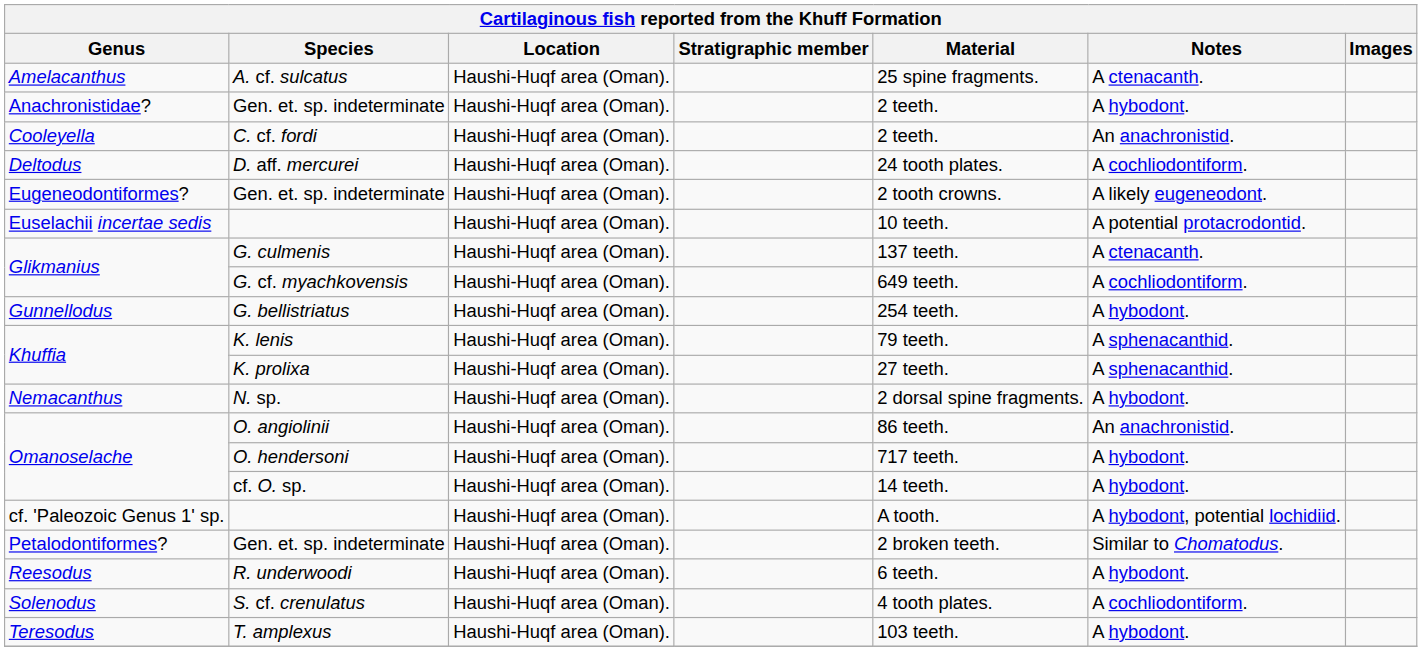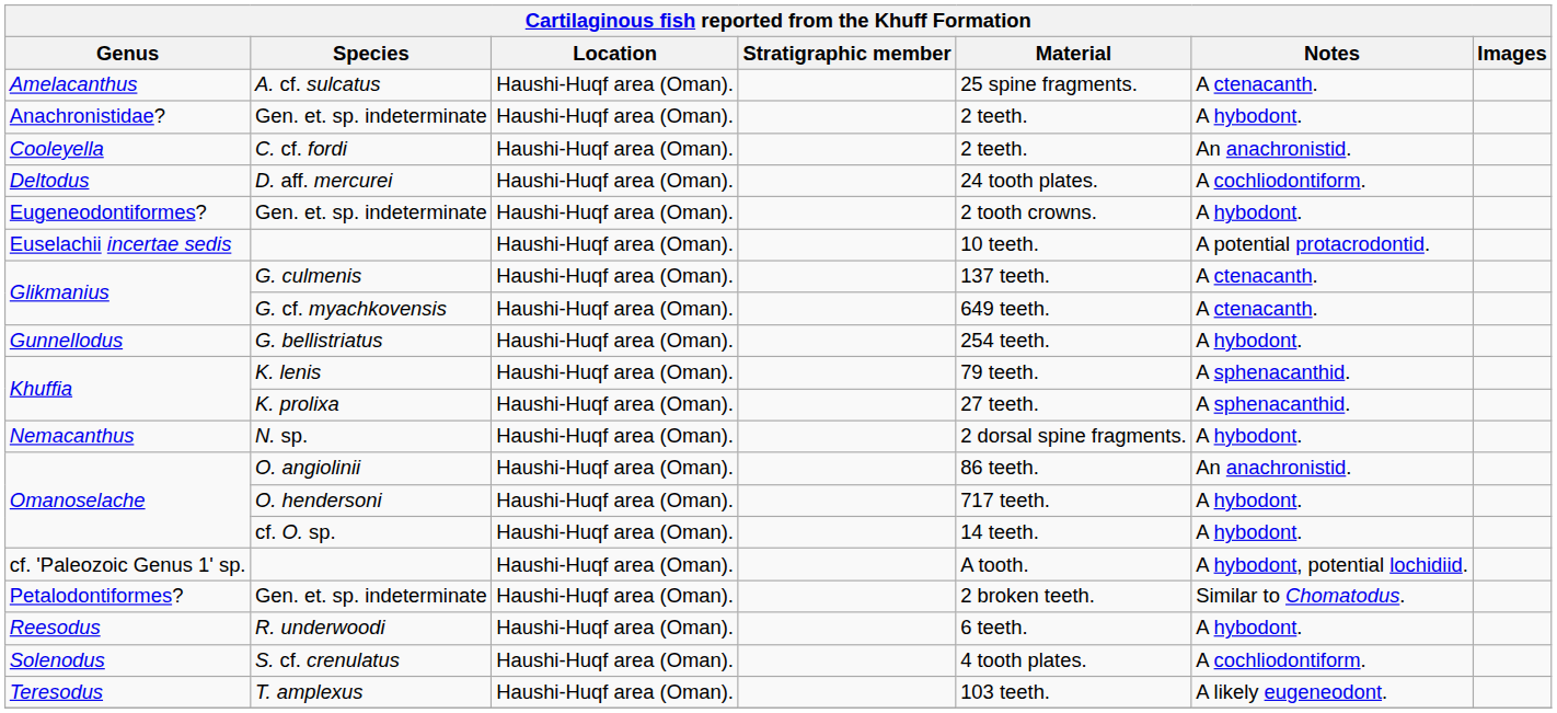 <table class="wikitable" align="center">
 <tr>
 <th colspan="7" align="center"><strong><a href='#'>Cartilaginous fish</a> reported from the Khuff Formation</strong></th>
 </tr>
 <tr>
 <th>Genus</th>
 <th>Species</th>
 <th>Location</th>
 <th><strong>Stratigraphic member</strong></th>
 <th><strong>Material</strong></th>
 <th>Notes</th>
 <th>Images</th>
 </tr>
 <tr>
 <td><em><a href='#'>Amelacanthus</a></em></td>
 <td><em>A.</em> cf. <em>sulcatus</em></td>
 <td>Haushi-Huqf area (Oman).</td>
 <td></td>
 <td>25 spine fragments.</td>
 <td>A <a href='#'>ctenacanth</a>.</td>
 <td></td>
 </tr>
 <tr>
 <td><a href='#'>Anachronistidae</a>?</td>
 <td>Gen. et. sp. indeterminate</td>
 <td>Haushi-Huqf area (Oman).</td>
 <td></td>
 <td>2 teeth.</td>
 <td>A <a href='#'>hybodont</a>.</td>
 <td></td>
 </tr>
 <tr>
 <td><em><a href='#'>Cooleyella</a></em></td>
 <td><em>C.</em> cf. <em>fordi</em></td>
 <td>Haushi-Huqf area (Oman).</td>
 <td></td>
 <td>2 teeth.</td>
 <td>An <a href='#'>anachronistid</a>.</td>
 <td></td>
 </tr>
 <tr>
 <td><em><a href='#'>Deltodus</a></em></td>
 <td><em>D.</em> aff. <em>mercurei</em></td>
 <td>Haushi-Huqf area (Oman).</td>
 <td></td>
 <td>24 tooth plates.</td>
 <td>A <a href='#'>cochliodontiform</a>.</td>
 <td></td>
 </tr>
 <tr>
 <td><a href='#'>Eugeneodontiformes</a>?</td>
 <td>Gen. et. sp. indeterminate</td>
 <td>Haushi-Huqf area (Oman).</td>
 <td></td>
 <td>2 tooth crowns.</td>
-<td>A likely <a href='#'>eugeneodont</a>.</td>
+<td>A <a href='#'>hybodont</a>.</td>
 <td></td>
 </tr>
 <tr>
 <td><a href='#'>Euselachii</a> <em><a href='#'>incertae sedis</a></em></td>
 <td></td>
 <td>Haushi-Huqf area (Oman).</td>
 <td></td>
 <td>10 teeth.</td>
 <td>A potential <a href='#'>protacrodontid</a>.</td>
 <td></td>
 </tr>
 <tr>
 <td rowspan="2"><em><a href='#'>Glikmanius</a></em></td>
 <td><em>G. culmenis</em></td>
 <td>Haushi-Huqf area (Oman).</td>
 <td></td>
 <td>137 teeth.</td>
 <td>A <a href='#'>ctenacanth</a>.</td>
 <td></td>
 </tr>
 <tr>
 <td><em>G.</em> cf. <em>myachkovensis</em></td>
 <td>Haushi-Huqf area (Oman).</td>
 <td></td>
 <td>649 teeth.</td>
-<td>A <a href='#'>cochliodontiform</a>.</td>
+<td>A <a href='#'>ctenacanth</a>.</td>
 <td></td>
 </tr>
 <tr>
 <td><em><a href='#'>Gunnellodus</a></em></td>
 <td><em>G. bellistriatus</em></td>
 <td>Haushi-Huqf area (Oman).</td>
 <td></td>
 <td>254 teeth.</td>
 <td>A <a href='#'>hybodont</a>.</td>
 <td></td>
 </tr>
 <tr>
 <td rowspan="2"><em><a href='#'>Khuffia</a></em></td>
 <td><em>K. lenis</em></td>
 <td>Haushi-Huqf area (Oman).</td>
 <td></td>
 <td>79 teeth.</td>
 <td>A <a href='#'>sphenacanthid</a>.</td>
 <td></td>
 </tr>
 <tr>
 <td><em>K. prolixa</em></td>
 <td>Haushi-Huqf area (Oman).</td>
 <td></td>
 <td>27 teeth.</td>
 <td>A <a href='#'>sphenacanthid</a>.</td>
 <td></td>
 </tr>
 <tr>
 <td><em><a href='#'>Nemacanthus</a></em></td>
 <td><em>N.</em> sp.</td>
 <td>Haushi-Huqf area (Oman).</td>
 <td></td>
 <td>2 dorsal spine fragments.</td>
 <td>A <a href='#'>hybodont</a>.</td>
 <td></td>
 </tr>
 <tr>
 <td rowspan="3"><em><a href='#'>Omanoselache</a></em></td>
 <td><em>O. angiolinii</em></td>
 <td>Haushi-Huqf area (Oman).</td>
 <td></td>
 <td>86 teeth.</td>
 <td>An <a href='#'>anachronistid</a>.</td>
 <td></td>
 </tr>
 <tr>
 <td><em>O. hendersoni</em></td>
 <td>Haushi-Huqf area (Oman).</td>
 <td></td>
 <td>717 teeth.</td>
 <td>A <a href='#'>hybodont</a>.</td>
 <td></td>
 </tr>
 <tr>
 <td>cf. <em>O.</em> sp.</td>
 <td>Haushi-Huqf area (Oman).</td>
 <td></td>
 <td>14 teeth.</td>
 <td>A <a href='#'>hybodont</a>.</td>
 <td></td>
 </tr>
 <tr>
 <td>cf. 'Paleozoic Genus 1' sp.</td>
 <td></td>
 <td>Haushi-Huqf area (Oman).</td>
 <td></td>
 <td>A tooth.</td>
 <td>A <a href='#'>hybodont</a>, potential <a href='#'>lochidiid</a>.</td>
 <td></td>
 </tr>
 <tr>
 <td><a href='#'>Petalodontiformes</a>?</td>
 <td>Gen. et. sp. indeterminate</td>
 <td>Haushi-Huqf area (Oman).</td>
 <td></td>
 <td>2 broken teeth.</td>
 <td>Similar to <em><a href='#'>Chomatodus</a></em>.</td>
 <td></td>
 </tr>
 <tr>
 <td><em><a href='#'>Reesodus</a></em></td>
 <td><em>R. underwoodi</em></td>
 <td>Haushi-Huqf area (Oman).</td>
 <td></td>
 <td>6 teeth.</td>
 <td>A <a href='#'>hybodont</a>.</td>
 <td></td>
 </tr>
 <tr>
 <td><em><a href='#'>Solenodus</a></em></td>
 <td><em>S.</em> cf. <em>crenulatus</em></td>
 <td>Haushi-Huqf area (Oman).</td>
 <td></td>
 <td>4 tooth plates.</td>
 <td>A <a href='#'>cochliodontiform</a>.</td>
 <td></td>
 </tr>
 <tr>
 <td><em><a href='#'>Teresodus</a></em></td>
 <td><em>T. amplexus</em></td>
 <td>Haushi-Huqf area (Oman).</td>
 <td></td>
 <td>103 teeth.</td>
-<td>A <a href='#'>hybodont</a>.</td>
+<td>A likely <a href='#'>eugeneodont</a>.</td>
 <td></td>
 </tr>
 <tr>
 </tr>
 </table>
